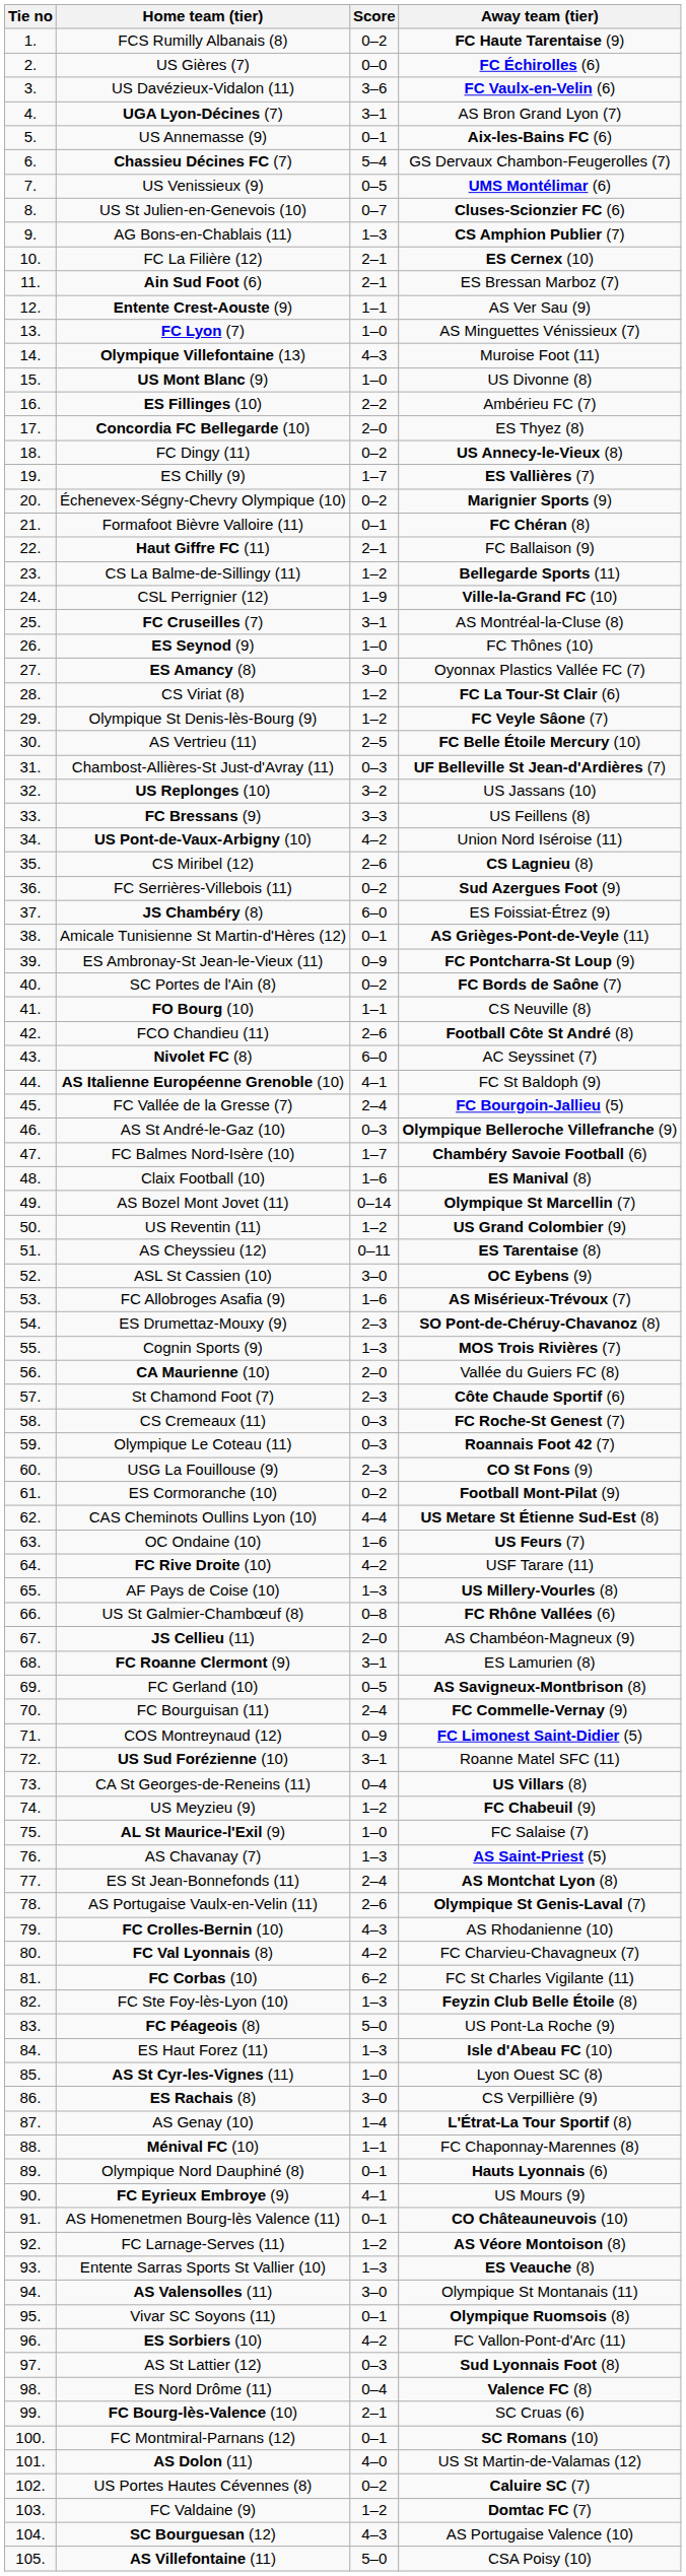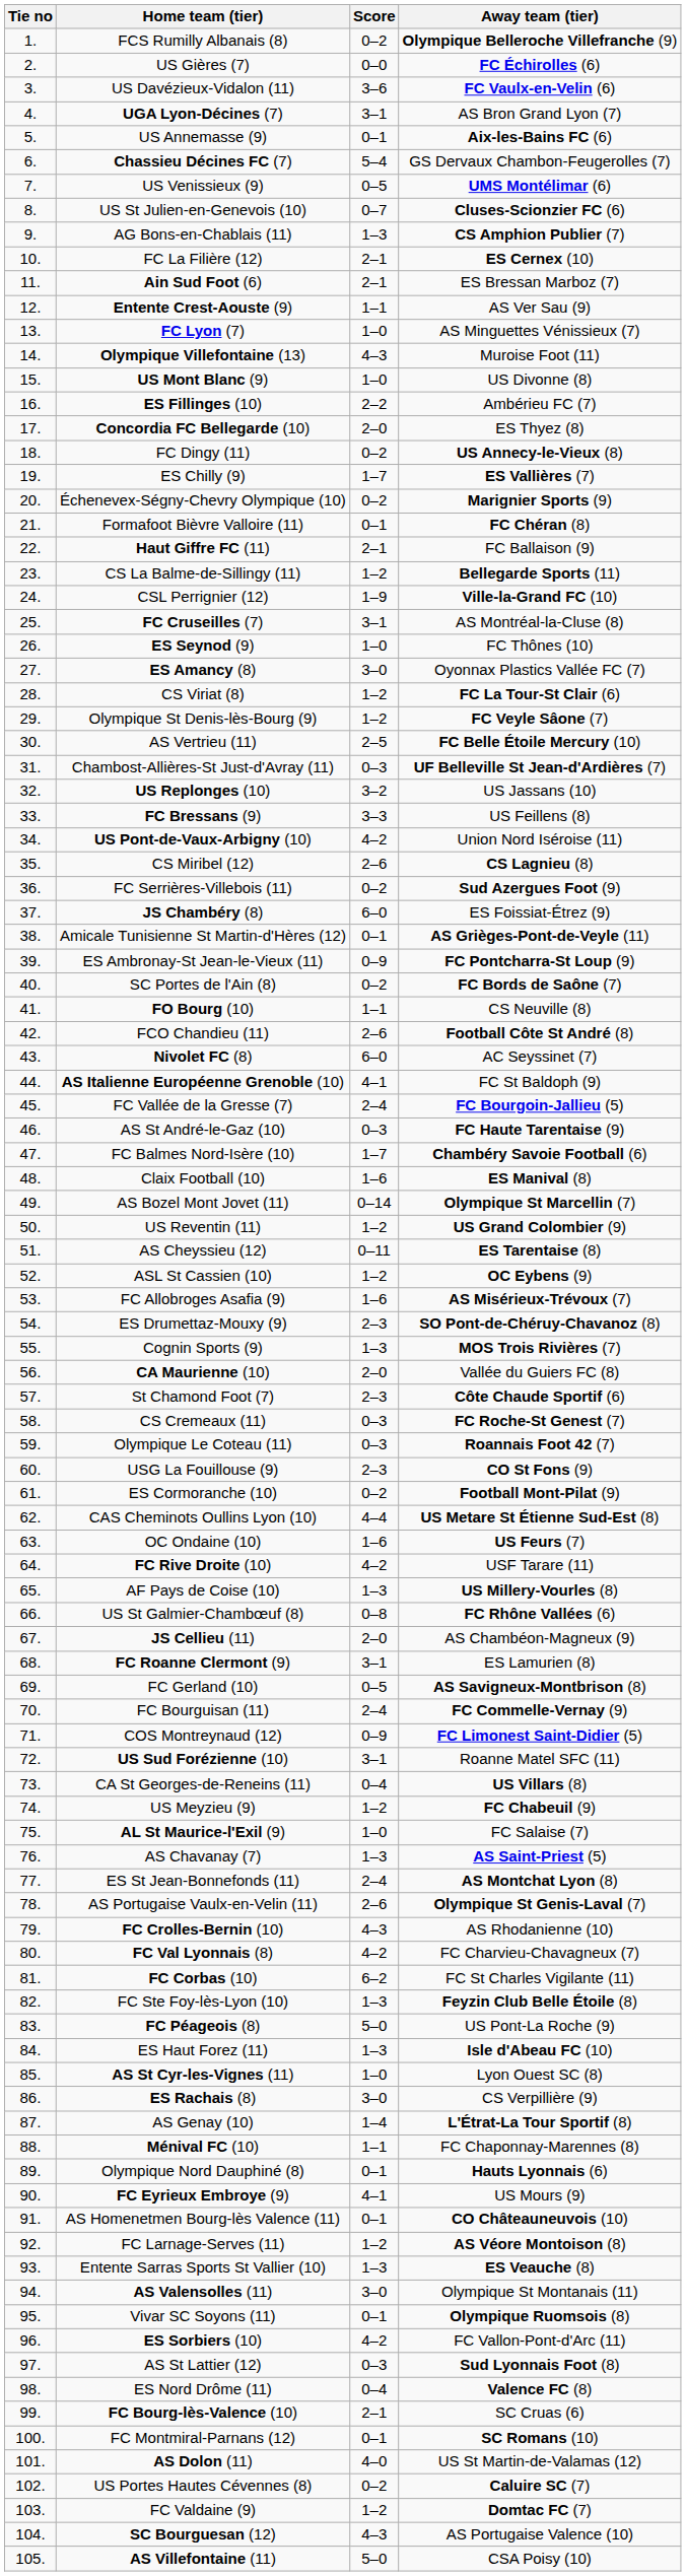 <table class="wikitable" style="text-align: center">
 <tr>
 <th>Tie no</th>
 <th>Home team (tier)</th>
 <th>Score</th>
 <th>Away team (tier)</th>
 </tr>
 <tr>
 <td>1.</td>
 <td>FCS Rumilly Albanais (8)</td>
 <td>0–2</td>
-<td><strong>FC Haute Tarentaise</strong> (9)</td>
+<td><strong>Olympique Belleroche Villefranche</strong> (9)</td>
 </tr>
 <tr>
 <td>2.</td>
 <td>US Gières (7)</td>
 <td>0–0 </td>
 <td><strong><a href='#'>FC Échirolles</a></strong> (6)</td>
 </tr>
 <tr>
 <td>3.</td>
 <td>US Davézieux-Vidalon (11)</td>
 <td>3–6 </td>
 <td><strong><a href='#'>FC Vaulx-en-Velin</a></strong> (6)</td>
 </tr>
 <tr>
 <td>4.</td>
 <td><strong>UGA Lyon-Décines</strong> (7)</td>
 <td>3–1</td>
 <td>AS Bron Grand Lyon (7)</td>
 </tr>
 <tr>
 <td>5.</td>
 <td>US Annemasse (9)</td>
 <td>0–1</td>
 <td><strong>Aix-les-Bains FC</strong> (6)</td>
 </tr>
 <tr>
 <td>6.</td>
 <td><strong>Chassieu Décines FC</strong> (7)</td>
 <td>5–4 </td>
 <td>GS Dervaux Chambon-Feugerolles (7)</td>
 </tr>
 <tr>
 <td>7.</td>
 <td>US Venissieux (9)</td>
 <td>0–5</td>
 <td><strong><a href='#'>UMS Montélimar</a></strong> (6)</td>
 </tr>
 <tr>
 <td>8.</td>
 <td>US St Julien-en-Genevois (10)</td>
 <td>0–7</td>
 <td><strong>Cluses-Scionzier FC</strong> (6)</td>
 </tr>
 <tr>
 <td>9.</td>
 <td>AG Bons-en-Chablais (11)</td>
 <td>1–3</td>
 <td><strong>CS Amphion Publier</strong> (7)</td>
 </tr>
 <tr>
 <td>10.</td>
 <td>FC La Filière (12)</td>
 <td>2–1</td>
 <td><strong>ES Cernex</strong> (10)</td>
 </tr>
 <tr>
 <td>11.</td>
 <td><strong>Ain Sud Foot</strong> (6)</td>
 <td>2–1</td>
 <td>ES Bressan Marboz (7)</td>
 </tr>
 <tr>
 <td>12.</td>
 <td><strong>Entente Crest-Aouste</strong> (9)</td>
 <td>1–1 </td>
 <td>AS Ver Sau (9)</td>
 </tr>
 <tr>
 <td>13.</td>
 <td><strong><a href='#'>FC Lyon</a></strong> (7)</td>
 <td>1–0 </td>
 <td>AS Minguettes Vénissieux (7)</td>
 </tr>
 <tr>
 <td>14.</td>
 <td><strong>Olympique Villefontaine</strong> (13)</td>
 <td>4–3</td>
 <td>Muroise Foot (11)</td>
 </tr>
 <tr>
 <td>15.</td>
 <td><strong>US Mont Blanc</strong> (9)</td>
 <td>1–0</td>
 <td>US Divonne (8)</td>
 </tr>
 <tr>
 <td>16.</td>
 <td><strong>ES Fillinges</strong> (10)</td>
 <td>2–2 </td>
 <td>Ambérieu FC (7)</td>
 </tr>
 <tr>
 <td>17.</td>
 <td><strong>Concordia FC Bellegarde</strong> (10)</td>
 <td>2–0</td>
 <td>ES Thyez (8)</td>
 </tr>
 <tr>
 <td>18.</td>
 <td>FC Dingy (11)</td>
 <td>0–2</td>
 <td><strong>US Annecy-le-Vieux</strong> (8)</td>
 </tr>
 <tr>
 <td>19.</td>
 <td>ES Chilly (9)</td>
 <td>1–7</td>
 <td><strong>ES Vallières</strong> (7)</td>
 </tr>
 <tr>
 <td>20.</td>
 <td>Échenevex-Ségny-Chevry Olympique (10)</td>
 <td>0–2</td>
 <td><strong>Marignier Sports</strong> (9)</td>
 </tr>
 <tr>
 <td>21.</td>
 <td>Formafoot Bièvre Valloire (11)</td>
 <td>0–1</td>
 <td><strong>FC Chéran</strong> (8)</td>
 </tr>
 <tr>
 <td>22.</td>
 <td><strong>Haut Giffre FC</strong> (11)</td>
 <td>2–1</td>
 <td>FC Ballaison (9)</td>
 </tr>
 <tr>
 <td>23.</td>
 <td>CS La Balme-de-Sillingy (11)</td>
 <td>1–2 </td>
 <td><strong>Bellegarde Sports</strong> (11)</td>
 </tr>
 <tr>
 <td>24.</td>
 <td>CSL Perrignier (12)</td>
 <td>1–9</td>
 <td><strong>Ville-la-Grand FC</strong> (10)</td>
 </tr>
 <tr>
 <td>25.</td>
 <td><strong>FC Cruseilles</strong> (7)</td>
 <td>3–1 </td>
 <td>AS Montréal-la-Cluse (8)</td>
 </tr>
 <tr>
 <td>26.</td>
 <td><strong>ES Seynod</strong> (9)</td>
 <td>1–0</td>
 <td>FC Thônes (10)</td>
 </tr>
 <tr>
 <td>27.</td>
 <td><strong>ES Amancy</strong> (8)</td>
 <td>3–0</td>
 <td>Oyonnax Plastics Vallée FC (7)</td>
 </tr>
 <tr>
 <td>28.</td>
 <td>CS Viriat (8)</td>
 <td>1–2</td>
 <td><strong>FC La Tour-St Clair</strong> (6)</td>
 </tr>
 <tr>
 <td>29.</td>
 <td>Olympique St Denis-lès-Bourg (9)</td>
 <td>1–2</td>
 <td><strong>FC Veyle Sâone</strong> (7)</td>
 </tr>
 <tr>
 <td>30.</td>
 <td>AS Vertrieu (11)</td>
 <td>2–5</td>
 <td><strong>FC Belle Étoile Mercury</strong> (10)</td>
 </tr>
 <tr>
 <td>31.</td>
 <td>Chambost-Allières-St Just-d'Avray (11)</td>
 <td>0–3</td>
 <td><strong>UF Belleville St Jean-d'Ardières</strong> (7)</td>
 </tr>
 <tr>
 <td>32.</td>
 <td><strong>US Replonges</strong> (10)</td>
 <td>3–2 </td>
 <td>US Jassans (10)</td>
 </tr>
 <tr>
 <td>33.</td>
 <td><strong>FC Bressans</strong> (9)</td>
 <td>3–3 </td>
 <td>US Feillens (8)</td>
 </tr>
 <tr>
 <td>34.</td>
 <td><strong>US Pont-de-Vaux-Arbigny</strong> (10)</td>
 <td>4–2</td>
 <td>Union Nord Iséroise (11)</td>
 </tr>
 <tr>
 <td>35.</td>
 <td>CS Miribel (12)</td>
 <td>2–6</td>
 <td><strong>CS Lagnieu</strong> (8)</td>
 </tr>
 <tr>
 <td>36.</td>
 <td>FC Serrières-Villebois (11)</td>
 <td>0–2</td>
 <td><strong>Sud Azergues Foot</strong> (9)</td>
 </tr>
 <tr>
 <td>37.</td>
 <td><strong>JS Chambéry</strong> (8)</td>
 <td>6–0</td>
 <td>ES Foissiat-Étrez (9)</td>
 </tr>
 <tr>
 <td>38.</td>
 <td>Amicale Tunisienne St Martin-d'Hères (12)</td>
 <td>0–1 </td>
 <td><strong>AS Grièges-Pont-de-Veyle</strong> (11)</td>
 </tr>
 <tr>
 <td>39.</td>
 <td>ES Ambronay-St Jean-le-Vieux (11)</td>
 <td>0–9</td>
 <td><strong>FC Pontcharra-St Loup</strong> (9)</td>
 </tr>
 <tr>
 <td>40.</td>
 <td>SC Portes de l'Ain (8)</td>
 <td>0–2</td>
 <td><strong>FC Bords de Saône</strong> (7)</td>
 </tr>
 <tr>
 <td>41.</td>
 <td><strong>FO Bourg</strong> (10)</td>
 <td>1–1 </td>
 <td>CS Neuville (8)</td>
 </tr>
 <tr>
 <td>42.</td>
 <td>FCO Chandieu (11)</td>
 <td>2–6</td>
 <td><strong>Football Côte St André</strong> (8)</td>
 </tr>
 <tr>
 <td>43.</td>
 <td><strong>Nivolet FC</strong> (8)</td>
 <td>6–0</td>
 <td>AC Seyssinet (7)</td>
 </tr>
 <tr>
 <td>44.</td>
 <td><strong>AS Italienne Européenne Grenoble</strong> (10)</td>
 <td>4–1</td>
 <td>FC St Baldoph (9)</td>
 </tr>
 <tr>
 <td>45.</td>
 <td>FC Vallée de la Gresse (7)</td>
 <td>2–4 </td>
 <td><strong><a href='#'>FC Bourgoin-Jallieu</a></strong> (5)</td>
 </tr>
 <tr>
 <td>46.</td>
 <td>AS St André-le-Gaz (10)</td>
 <td>0–3</td>
-<td><strong>Olympique Belleroche Villefranche</strong> (9)</td>
+<td><strong>FC Haute Tarentaise</strong> (9)</td>
 </tr>
 <tr>
 <td>47.</td>
 <td>FC Balmes Nord-Isère (10)</td>
 <td>1–7</td>
 <td><strong>Chambéry Savoie Football</strong> (6)</td>
 </tr>
 <tr>
 <td>48.</td>
 <td>Claix Football (10)</td>
 <td>1–6</td>
 <td><strong>ES Manival</strong> (8)</td>
 </tr>
 <tr>
 <td>49.</td>
 <td>AS Bozel Mont Jovet (11)</td>
 <td>0–14</td>
 <td><strong>Olympique St Marcellin</strong> (7)</td>
 </tr>
 <tr>
 <td>50.</td>
 <td>US Reventin (11)</td>
 <td>1–2</td>
 <td><strong>US Grand Colombier</strong> (9)</td>
 </tr>
 <tr>
 <td>51.</td>
 <td>AS Cheyssieu (12)</td>
 <td>0–11</td>
 <td><strong>ES Tarentaise</strong> (8)</td>
 </tr>
 <tr>
 <td>52.</td>
 <td>ASL St Cassien (10)</td>
-<td>3–0</td>
+<td>1–2</td>
 <td><strong>OC Eybens</strong> (9)</td>
 </tr>
 <tr>
 <td>53.</td>
 <td>FC Allobroges Asafia (9)</td>
 <td>1–6</td>
 <td><strong>AS Misérieux-Trévoux</strong> (7)</td>
 </tr>
 <tr>
 <td>54.</td>
 <td>ES Drumettaz-Mouxy (9)</td>
 <td>2–3</td>
 <td><strong>SO Pont-de-Chéruy-Chavanoz</strong> (8)</td>
 </tr>
 <tr>
 <td>55.</td>
 <td>Cognin Sports (9)</td>
 <td>1–3</td>
 <td><strong>MOS Trois Rivières</strong> (7)</td>
 </tr>
 <tr>
 <td>56.</td>
 <td><strong>CA Maurienne</strong> (10)</td>
 <td>2–0</td>
 <td>Vallée du Guiers FC (8)</td>
 </tr>
 <tr>
 <td>57.</td>
 <td>St Chamond Foot (7)</td>
 <td>2–3 </td>
 <td><strong>Côte Chaude Sportif</strong> (6)</td>
 </tr>
 <tr>
 <td>58.</td>
 <td>CS Cremeaux (11)</td>
 <td>0–3</td>
 <td><strong>FC Roche-St Genest</strong> (7)</td>
 </tr>
 <tr>
 <td>59.</td>
 <td>Olympique Le Coteau (11)</td>
 <td>0–3</td>
 <td><strong>Roannais Foot 42</strong> (7)</td>
 </tr>
 <tr>
 <td>60.</td>
 <td>USG La Fouillouse (9)</td>
 <td>2–3 </td>
 <td><strong>CO St Fons</strong> (9)</td>
 </tr>
 <tr>
 <td>61.</td>
 <td>ES Cormoranche (10)</td>
 <td>0–2</td>
 <td><strong>Football Mont-Pilat</strong> (9)</td>
 </tr>
 <tr>
 <td>62.</td>
 <td>CAS Cheminots Oullins Lyon (10)</td>
 <td>4–4 </td>
 <td><strong>US Metare St Étienne Sud-Est</strong> (8)</td>
 </tr>
 <tr>
 <td>63.</td>
 <td>OC Ondaine (10)</td>
 <td>1–6</td>
 <td><strong>US Feurs</strong> (7)</td>
 </tr>
 <tr>
 <td>64.</td>
 <td><strong>FC Rive Droite</strong> (10)</td>
 <td>4–2</td>
 <td>USF Tarare (11)</td>
 </tr>
 <tr>
 <td>65.</td>
 <td>AF Pays de Coise (10)</td>
 <td>1–3</td>
 <td><strong>US Millery-Vourles</strong> (8)</td>
 </tr>
 <tr>
 <td>66.</td>
 <td>US St Galmier-Chambœuf (8)</td>
 <td>0–8</td>
 <td><strong>FC Rhône Vallées</strong> (6)</td>
 </tr>
 <tr>
 <td>67.</td>
 <td><strong>JS Cellieu</strong> (11)</td>
 <td>2–0</td>
 <td>AS Chambéon-Magneux (9)</td>
 </tr>
 <tr>
 <td>68.</td>
 <td><strong>FC Roanne Clermont</strong> (9)</td>
 <td>3–1</td>
 <td>ES Lamurien (8)</td>
 </tr>
 <tr>
 <td>69.</td>
 <td>FC Gerland (10)</td>
 <td>0–5</td>
 <td><strong>AS Savigneux-Montbrison</strong> (8)</td>
 </tr>
 <tr>
 <td>70.</td>
 <td>FC Bourguisan (11)</td>
 <td>2–4</td>
 <td><strong>FC Commelle-Vernay</strong> (9)</td>
 </tr>
 <tr>
 <td>71.</td>
 <td>COS Montreynaud (12)</td>
 <td>0–9</td>
 <td><strong><a href='#'>FC Limonest Saint-Didier</a></strong> (5)</td>
 </tr>
 <tr>
 <td>72.</td>
 <td><strong>US Sud Forézienne</strong> (10)</td>
 <td>3–1</td>
 <td>Roanne Matel SFC (11)</td>
 </tr>
 <tr>
 <td>73.</td>
 <td>CA St Georges-de-Reneins (11)</td>
 <td>0–4</td>
 <td><strong>US Villars</strong> (8)</td>
 </tr>
 <tr>
 <td>74.</td>
 <td>US Meyzieu (9)</td>
 <td>1–2</td>
 <td><strong>FC Chabeuil</strong> (9)</td>
 </tr>
 <tr>
 <td>75.</td>
 <td><strong>AL St Maurice-l'Exil</strong> (9)</td>
 <td>1–0</td>
 <td>FC Salaise (7)</td>
 </tr>
 <tr>
 <td>76.</td>
 <td>AS Chavanay (7)</td>
 <td>1–3</td>
 <td><strong><a href='#'>AS Saint-Priest</a></strong> (5)</td>
 </tr>
 <tr>
 <td>77.</td>
 <td>ES St Jean-Bonnefonds (11)</td>
 <td>2–4</td>
 <td><strong>AS Montchat Lyon</strong> (8)</td>
 </tr>
 <tr>
 <td>78.</td>
 <td>AS Portugaise Vaulx-en-Velin (11)</td>
 <td>2–6</td>
 <td><strong>Olympique St Genis-Laval</strong> (7)</td>
 </tr>
 <tr>
 <td>79.</td>
 <td><strong>FC Crolles-Bernin</strong> (10)</td>
 <td>4–3</td>
 <td>AS Rhodanienne (10)</td>
 </tr>
 <tr>
 <td>80.</td>
 <td><strong>FC Val Lyonnais</strong> (8)</td>
 <td>4–2</td>
 <td>FC Charvieu-Chavagneux (7)</td>
 </tr>
 <tr>
 <td>81.</td>
 <td><strong>FC Corbas</strong> (10)</td>
 <td>6–2</td>
 <td>FC St Charles Vigilante (11)</td>
 </tr>
 <tr>
 <td>82.</td>
 <td>FC Ste Foy-lès-Lyon (10)</td>
 <td>1–3</td>
 <td><strong>Feyzin Club Belle Étoile</strong> (8)</td>
 </tr>
 <tr>
 <td>83.</td>
 <td><strong>FC Péageois</strong> (8)</td>
 <td>5–0</td>
 <td>US Pont-La Roche (9)</td>
 </tr>
 <tr>
 <td>84.</td>
 <td>ES Haut Forez (11)</td>
 <td>1–3</td>
 <td><strong>Isle d'Abeau FC</strong> (10)</td>
 </tr>
 <tr>
 <td>85.</td>
 <td><strong>AS St Cyr-les-Vignes</strong> (11)</td>
 <td>1–0</td>
 <td>Lyon Ouest SC (8)</td>
 </tr>
 <tr>
 <td>86.</td>
 <td><strong>ES Rachais</strong> (8)</td>
 <td>3–0</td>
 <td>CS Verpillière (9)</td>
 </tr>
 <tr>
 <td>87.</td>
 <td>AS Genay (10)</td>
 <td>1–4</td>
 <td><strong>L'Étrat-La Tour Sportif</strong> (8)</td>
 </tr>
 <tr>
 <td>88.</td>
 <td><strong>Ménival FC</strong> (10)</td>
 <td>1–1 </td>
 <td>FC Chaponnay-Marennes (8)</td>
 </tr>
 <tr>
 <td>89.</td>
 <td>Olympique Nord Dauphiné (8)</td>
 <td>0–1 </td>
 <td><strong>Hauts Lyonnais</strong> (6)</td>
 </tr>
 <tr>
 <td>90.</td>
 <td><strong>FC Eyrieux Embroye</strong> (9)</td>
 <td>4–1</td>
 <td>US Mours (9)</td>
 </tr>
 <tr>
 <td>91.</td>
 <td>AS Homenetmen Bourg-lès Valence (11)</td>
 <td>0–1</td>
 <td><strong>CO Châteauneuvois</strong> (10)</td>
 </tr>
 <tr>
 <td>92.</td>
 <td>FC Larnage-Serves (11)</td>
 <td>1–2</td>
 <td><strong>AS Véore Montoison</strong> (8)</td>
 </tr>
 <tr>
 <td>93.</td>
 <td>Entente Sarras Sports St Vallier (10)</td>
 <td>1–3</td>
 <td><strong>ES Veauche</strong> (8)</td>
 </tr>
 <tr>
 <td>94.</td>
 <td><strong>AS Valensolles</strong> (11)</td>
 <td>3–0</td>
 <td>Olympique St Montanais (11)</td>
 </tr>
 <tr>
 <td>95.</td>
 <td>Vivar SC Soyons (11)</td>
 <td>0–1</td>
 <td><strong>Olympique Ruomsois</strong> (8)</td>
 </tr>
 <tr>
 <td>96.</td>
 <td><strong>ES Sorbiers</strong> (10)</td>
 <td>4–2</td>
 <td>FC Vallon-Pont-d'Arc (11)</td>
 </tr>
 <tr>
 <td>97.</td>
 <td>AS St Lattier (12)</td>
 <td>0–3</td>
 <td><strong>Sud Lyonnais Foot</strong> (8)</td>
 </tr>
 <tr>
 <td>98.</td>
 <td>ES Nord Drôme (11)</td>
 <td>0–4</td>
 <td><strong>Valence FC</strong> (8)</td>
 </tr>
 <tr>
 <td>99.</td>
 <td><strong>FC Bourg-lès-Valence</strong> (10)</td>
 <td>2–1</td>
 <td>SC Cruas (6)</td>
 </tr>
 <tr>
 <td>100.</td>
 <td>FC Montmiral-Parnans (12)</td>
 <td>0–1</td>
 <td><strong>SC Romans</strong> (10)</td>
 </tr>
 <tr>
 <td>101.</td>
 <td><strong>AS Dolon</strong> (11)</td>
 <td>4–0</td>
 <td>US St Martin-de-Valamas (12)</td>
 </tr>
 <tr>
 <td>102.</td>
 <td>US Portes Hautes Cévennes (8)</td>
 <td>0–2</td>
 <td><strong>Caluire SC</strong> (7)</td>
 </tr>
 <tr>
 <td>103.</td>
 <td>FC Valdaine (9)</td>
 <td>1–2</td>
 <td><strong>Domtac FC</strong> (7)</td>
 </tr>
 <tr>
 <td>104.</td>
 <td><strong>SC Bourguesan</strong> (12)</td>
 <td>4–3</td>
 <td>AS Portugaise Valence (10)</td>
 </tr>
 <tr>
 <td>105.</td>
 <td><strong>AS Villefontaine</strong> (11)</td>
 <td>5–0</td>
 <td>CSA Poisy (10)</td>
 </tr>
 </table>
